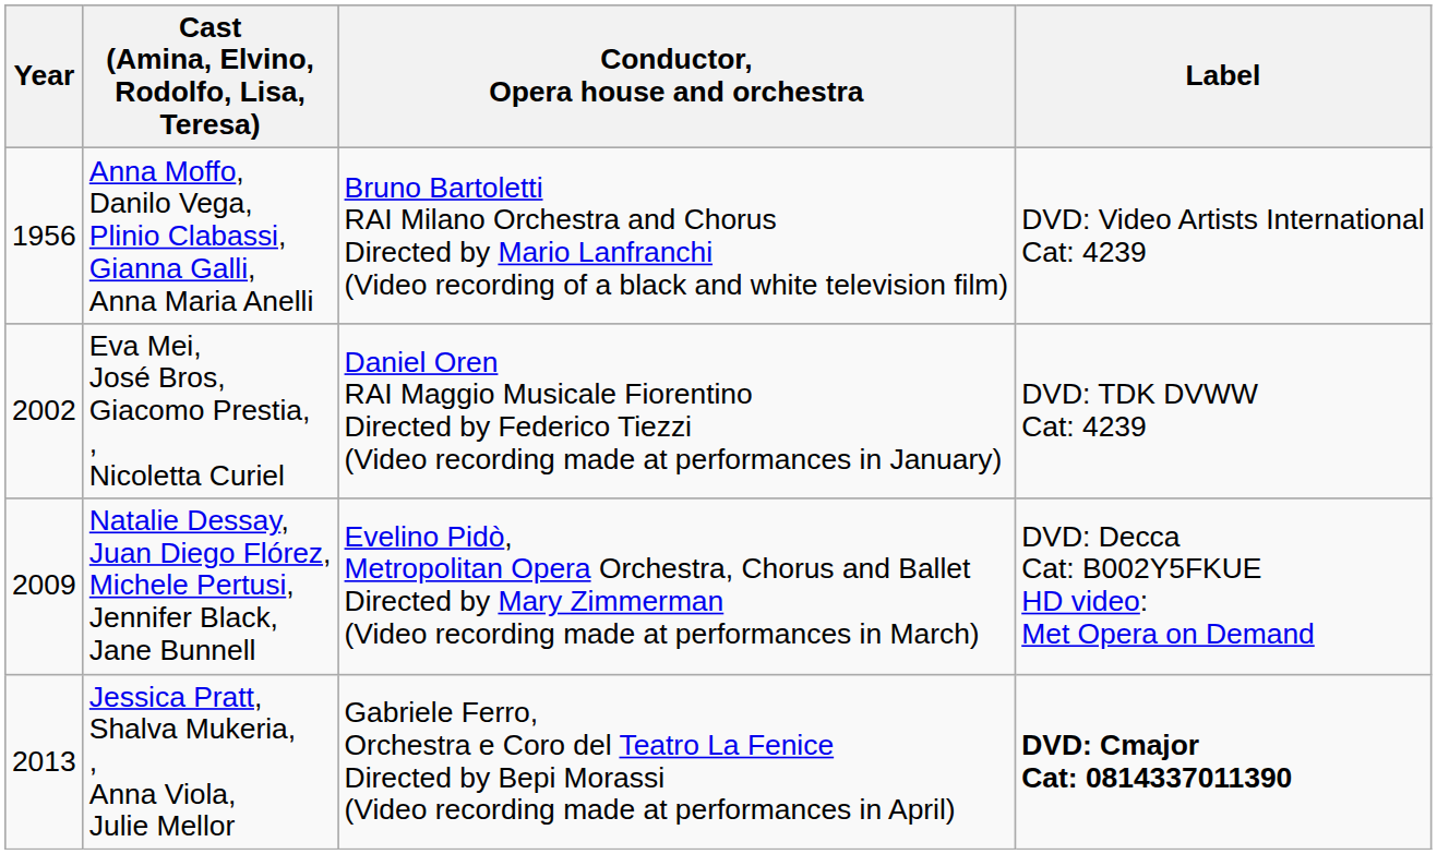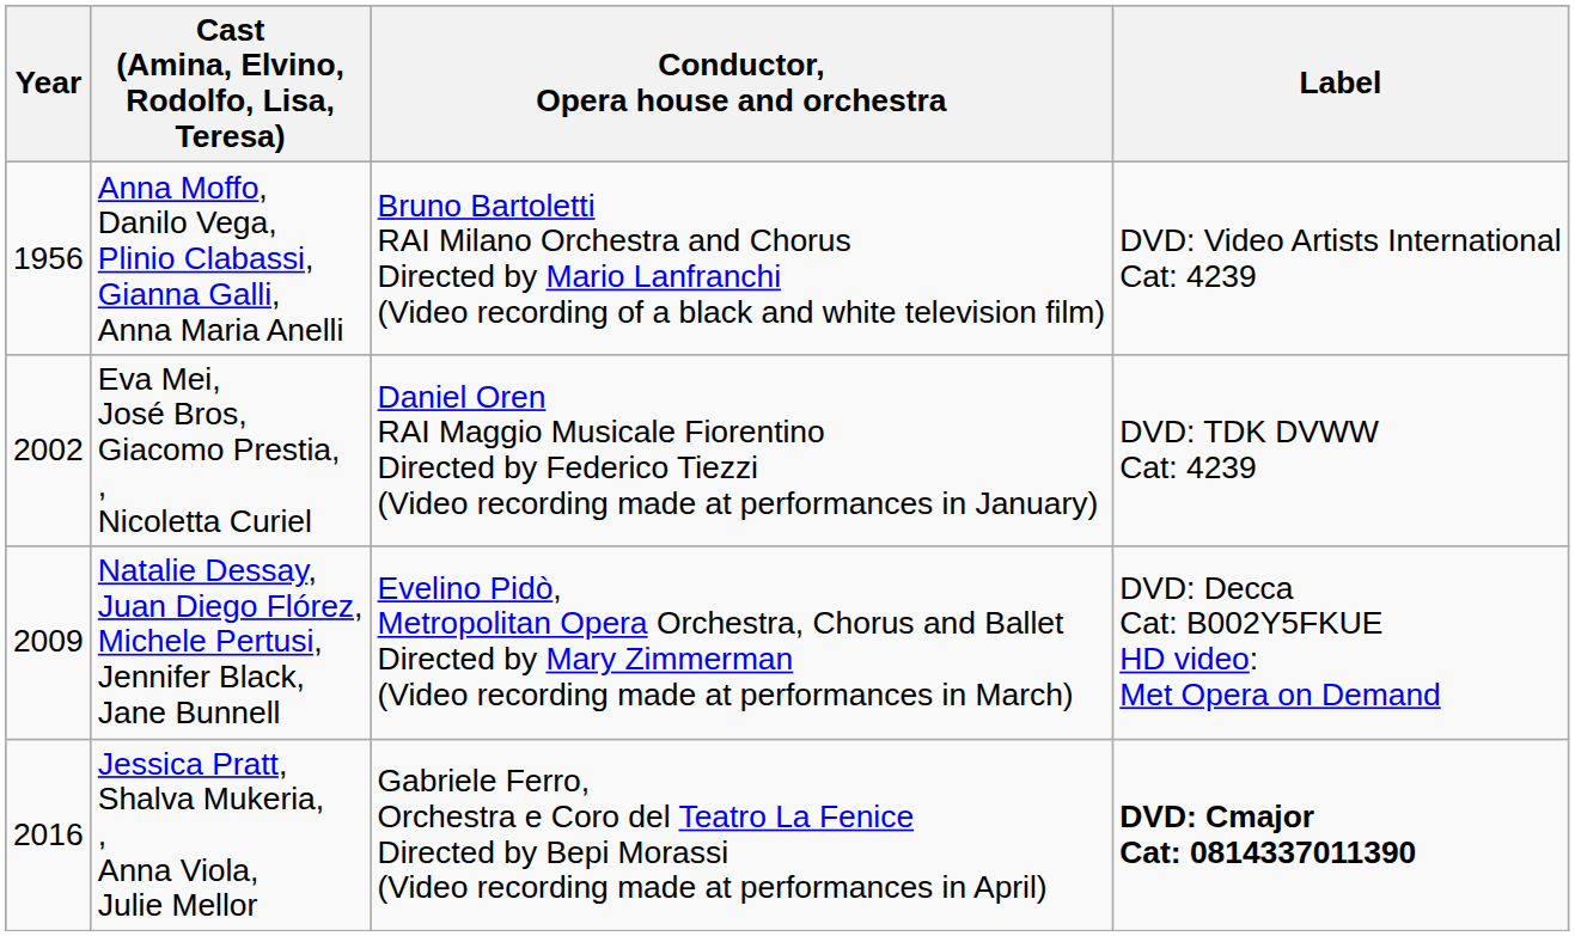 <table class="wikitable">
 <tr>
 <th>Year</th>
 <th>Cast<br>(Amina, Elvino,<br>Rodolfo, Lisa,<br>Teresa)</th>
 <th>Conductor,<br>Opera house and orchestra</th>
 <th>Label</th>
 </tr>
 <tr>
 <td>1956</td>
 <td><a href='#'>Anna Moffo</a>,<br>Danilo Vega,<br><a href='#'>Plinio Clabassi</a>,<br><a href='#'>Gianna Galli</a>,<br>Anna Maria Anelli</td>
 <td><a href='#'>Bruno Bartoletti</a><br>RAI Milano Orchestra and Chorus<br>Directed by <a href='#'>Mario Lanfranchi</a><br>(Video recording of a black and white television film)</td>
 <td>DVD: Video Artists International<br>Cat: 4239</td>
 </tr>
 <tr>
 <td>2002</td>
 <td>Eva Mei,<br>José Bros,<br>Giacomo Prestia,<br>,<br>Nicoletta Curiel</td>
 <td><a href='#'>Daniel Oren</a><br>RAI Maggio Musicale Fiorentino<br>Directed by Federico Tiezzi<br>(Video recording made at performances in January)</td>
 <td>DVD: TDK DVWW<br>Cat: 4239</td>
 </tr>
 <tr>
 <td>2009</td>
 <td><a href='#'>Natalie Dessay</a>,<br><a href='#'>Juan Diego Flórez</a>,<br><a href='#'>Michele Pertusi</a>,<br>Jennifer Black,<br>Jane Bunnell</td>
 <td><a href='#'>Evelino Pidò</a>,<br><a href='#'>Metropolitan Opera</a> Orchestra, Chorus and Ballet<br>Directed by <a href='#'>Mary Zimmerman</a><br>(Video recording made at performances in March)</td>
 <td>DVD: Decca<br>Cat: B002Y5FKUE<br><a href='#'>HD video</a>:<br><a href='#'>Met Opera on Demand</a></td>
 </tr>
 <tr>
-<td>2013</td>
+<td>2016</td>
 <td><a href='#'>Jessica Pratt</a>,<br>Shalva Mukeria,<br>,<br>Anna Viola,<br>Julie Mellor</td>
 <td>Gabriele Ferro,<br>Orchestra e Coro del <a href='#'>Teatro La Fenice</a><br>Directed by Bepi Morassi<br>(Video recording made at performances in April)</td>
 <td><strong>DVD: Cmajor<br>Cat: 0814337011390</strong></td>
 </tr>
 </table>
